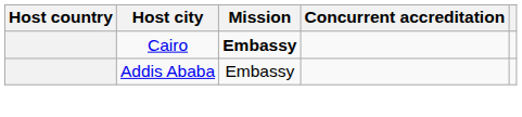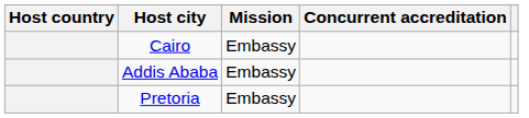 <table class="wikitable plainrowheaders" style="text-align:center;">
 <tr>
 <th scope="col">Host country</th>
 <th scope="col">Host city</th>
 <th scope="col">Mission</th>
 <th scope="col">Concurrent accreditation</th>
 <th scope="col"></th>
 </tr>
 <tr>
 <th scope="row"></th>
 <td><a href='#'>Cairo</a></td>
-<td><strong>Embassy</strong></td>
+<td>Embassy</td>
 <td></td>
 <td></td>
 </tr>
 <tr>
 <th scope="row"></th>
 <td><a href='#'>Addis Ababa</a></td>
 <td>Embassy</td>
 <td></td>
 <td></td>
 </tr>
+<tr>
+<th scope="row"></th>
+<td><a href='#'>Pretoria</a></td>
+<td>Embassy</td>
+<td></td>
+<td></td>
+</tr>
 </table>
